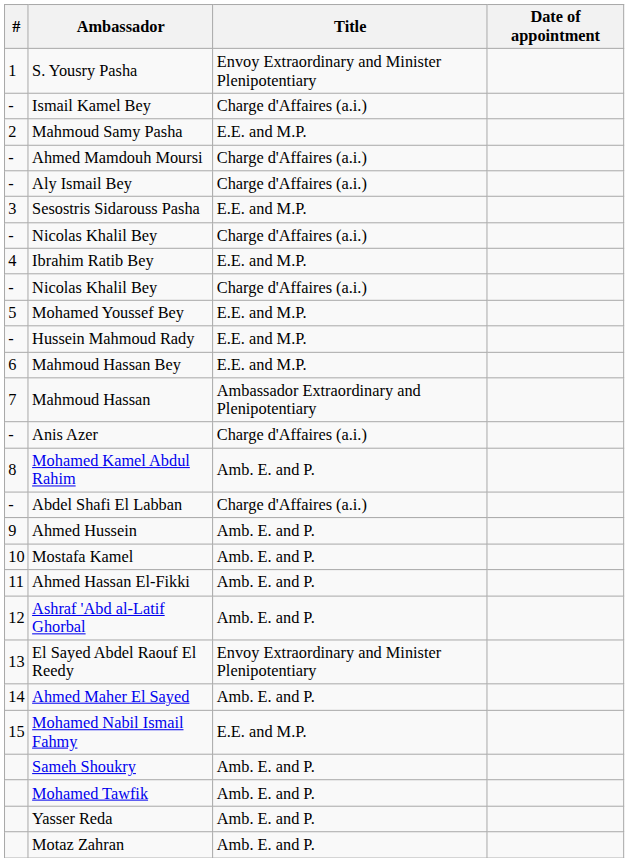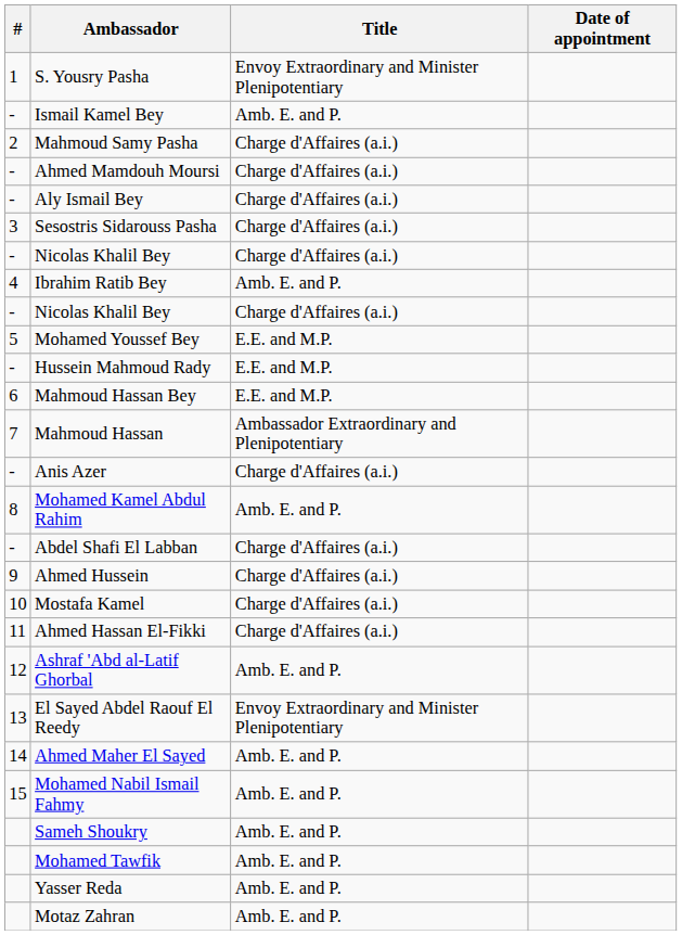 <table class="wikitable" border="1">
 <tr>
 <th>#</th>
 <th>Ambassador</th>
 <th>Title</th>
 <th>Date of appointment</th>
 </tr>
 <tr>
 <td>1</td>
 <td>S. Yousry Pasha</td>
 <td>Envoy Extraordinary and Minister Plenipotentiary</td>
 <td></td>
 </tr>
 <tr>
 <td>-</td>
 <td>Ismail Kamel Bey</td>
-<td>Charge d'Affaires (a.i.)</td>
+<td>Amb. E. and P.</td>
 <td></td>
 </tr>
 <tr>
 <td>2</td>
 <td>Mahmoud Samy Pasha</td>
-<td>E.E. and M.P.</td>
+<td>Charge d'Affaires (a.i.)</td>
 <td></td>
 </tr>
 <tr>
 <td>-</td>
 <td>Ahmed Mamdouh Moursi</td>
 <td>Charge d'Affaires (a.i.)</td>
 <td></td>
 </tr>
 <tr>
 <td>-</td>
 <td>Aly Ismail Bey</td>
 <td>Charge d'Affaires (a.i.)</td>
 <td></td>
 </tr>
 <tr>
 <td>3</td>
 <td>Sesostris Sidarouss Pasha</td>
-<td>E.E. and M.P.</td>
+<td>Charge d'Affaires (a.i.)</td>
 <td></td>
 </tr>
 <tr>
 <td>-</td>
 <td>Nicolas Khalil Bey</td>
 <td>Charge d'Affaires (a.i.)</td>
 <td></td>
 </tr>
 <tr>
 <td>4</td>
 <td>Ibrahim Ratib Bey</td>
-<td>E.E. and M.P.</td>
+<td>Amb. E. and P.</td>
 <td></td>
 </tr>
 <tr>
 <td>-</td>
 <td>Nicolas Khalil Bey</td>
 <td>Charge d'Affaires (a.i.)</td>
 <td></td>
 </tr>
 <tr>
 <td>5</td>
 <td>Mohamed Youssef Bey</td>
 <td>E.E. and M.P.</td>
 <td></td>
 </tr>
 <tr>
 <td>-</td>
 <td>Hussein Mahmoud Rady</td>
 <td>E.E. and M.P.</td>
 <td></td>
 </tr>
 <tr>
 <td>6</td>
 <td>Mahmoud Hassan Bey</td>
 <td>E.E. and M.P.</td>
 <td></td>
 </tr>
 <tr>
 <td>7</td>
 <td>Mahmoud Hassan</td>
 <td>Ambassador Extraordinary and Plenipotentiary</td>
 <td></td>
 </tr>
 <tr>
 <td>-</td>
 <td>Anis Azer</td>
 <td>Charge d'Affaires (a.i.)</td>
 <td></td>
 </tr>
 <tr>
 <td>8</td>
 <td><a href='#'>Mohamed Kamel Abdul Rahim</a></td>
 <td>Amb. E. and P.</td>
 <td></td>
 </tr>
 <tr>
 <td>-</td>
 <td>Abdel Shafi El Labban</td>
 <td>Charge d'Affaires (a.i.)</td>
 <td></td>
 </tr>
 <tr>
 <td>9</td>
 <td>Ahmed Hussein</td>
-<td>Amb. E. and P.</td>
+<td>Charge d'Affaires (a.i.)</td>
 <td></td>
 </tr>
 <tr>
 <td>10</td>
 <td>Mostafa Kamel</td>
-<td>Amb. E. and P.</td>
+<td>Charge d'Affaires (a.i.)</td>
 <td></td>
 </tr>
 <tr>
 <td>11</td>
 <td>Ahmed Hassan El-Fikki</td>
-<td>Amb. E. and P.</td>
+<td>Charge d'Affaires (a.i.)</td>
 <td></td>
 </tr>
 <tr>
 <td>12</td>
 <td><a href='#'>Ashraf 'Abd al-Latif Ghorbal</a></td>
 <td>Amb. E. and P.</td>
 <td></td>
 </tr>
 <tr>
 <td>13</td>
 <td>El Sayed Abdel Raouf El Reedy</td>
 <td>Envoy Extraordinary and Minister Plenipotentiary</td>
 <td></td>
 </tr>
 <tr>
 <td>14</td>
 <td><a href='#'>Ahmed Maher El Sayed</a></td>
 <td>Amb. E. and P.</td>
 <td></td>
 </tr>
 <tr>
 <td>15</td>
 <td><a href='#'>Mohamed Nabil Ismail Fahmy</a></td>
-<td>E.E. and M.P.</td>
+<td>Amb. E. and P.</td>
 <td></td>
 </tr>
 <tr>
 <td></td>
 <td><a href='#'>Sameh Shoukry</a></td>
 <td>Amb. E. and P.</td>
 <td></td>
 </tr>
 <tr>
 <td></td>
 <td><a href='#'>Mohamed Tawfik</a></td>
 <td>Amb. E. and P.</td>
 <td></td>
 </tr>
 <tr>
 <td></td>
 <td>Yasser Reda</td>
 <td>Amb. E. and P.</td>
 <td></td>
 </tr>
 <tr>
 <td></td>
 <td>Motaz Zahran</td>
 <td>Amb. E. and P.</td>
 <td></td>
 </tr>
 <tr>
 </tr>
 </table>
